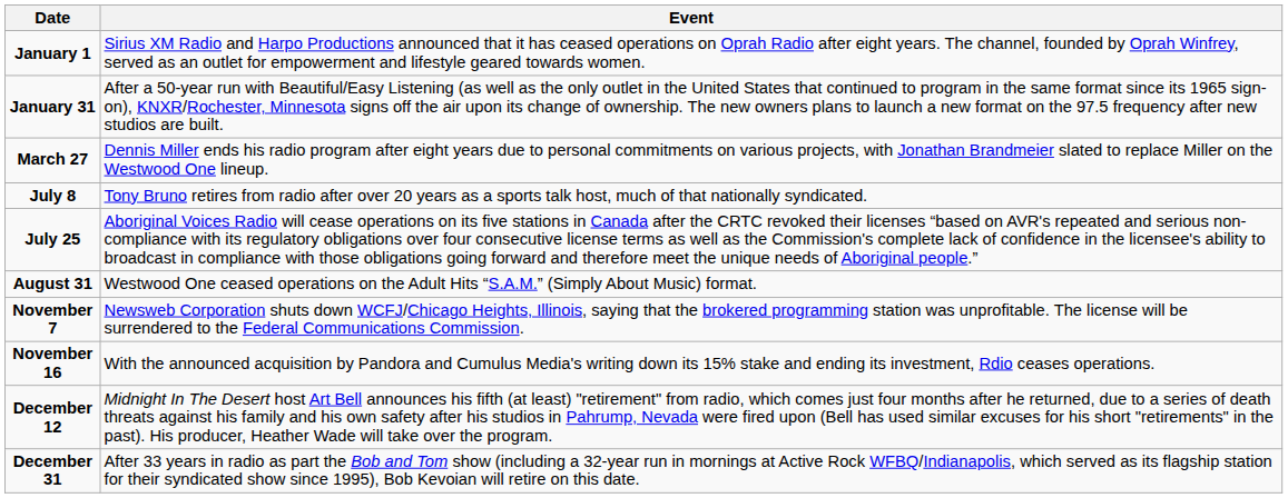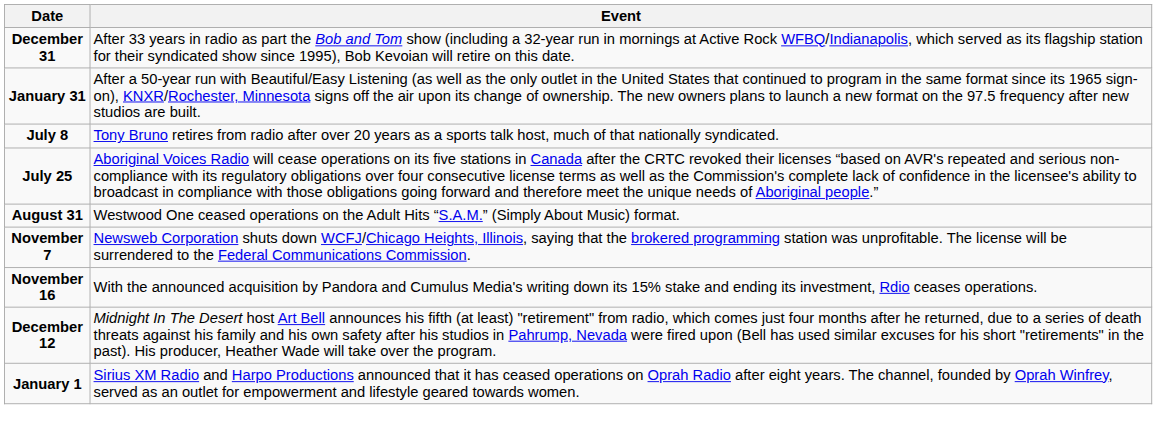 <table class="wikitable">
 <tr>
 <th>Date</th>
 <th>Event</th>
 </tr>
 <tr>
-<td style="text-align:center;"><strong>January 1</strong></td>
-<td><a href='#'>Sirius XM Radio</a> and <a href='#'>Harpo Productions</a> announced that it has ceased operations on <a href='#'>Oprah Radio</a> after eight years. The channel, founded by <a href='#'>Oprah Winfrey</a>, served as an outlet for empowerment and lifestyle geared towards women.</td>
+<td style="text-align:center;"><strong>December 31</strong></td>
+<td>After 33 years in radio as part the <em><a href='#'>Bob and Tom</a></em> show (including a 32-year run in mornings at Active Rock <a href='#'>WFBQ</a>/<a href='#'>Indianapolis</a>, which served as its flagship station for their syndicated show since 1995), Bob Kevoian will retire on this date.</td>
 </tr>
 <tr>
 <td style="text-align:center;"><strong>January 31</strong></td>
 <td>After a 50-year run with Beautiful/Easy Listening (as well as the only outlet in the United States that continued to program in the same format since its 1965 sign-on), <a href='#'>KNXR</a>/<a href='#'>Rochester, Minnesota</a> signs off the air upon its change of ownership. The new owners plans to launch a new format on the 97.5 frequency after new studios are built.</td>
-</tr>
-<tr>
-<td style="text-align:center;"><strong>March 27</strong></td>
-<td><a href='#'>Dennis Miller</a> ends his radio program after eight years due to personal commitments on various projects, with <a href='#'>Jonathan Brandmeier</a> slated to replace Miller on the <a href='#'>Westwood One</a> lineup.</td>
 </tr>
 <tr>
 <td style="text-align:center;"><strong>July 8</strong></td>
 <td><a href='#'>Tony Bruno</a> retires from radio after over 20 years as a sports talk host, much of that nationally syndicated.</td>
 </tr>
 <tr>
 <td style="text-align:center;"><strong>July 25</strong></td>
 <td><a href='#'>Aboriginal Voices Radio</a> will cease operations on its five stations in <a href='#'>Canada</a> after the CRTC revoked their licenses “based on AVR's repeated and serious non-compliance with its regulatory obligations over four consecutive license terms as well as the Commission's complete lack of confidence in the licensee's ability to broadcast in compliance with those obligations going forward and therefore meet the unique needs of <a href='#'>Aboriginal people</a>.”</td>
 </tr>
 <tr>
 <td style="text-align:center;"><strong>August 31</strong></td>
 <td>Westwood One ceased operations on the Adult Hits “<a href='#'>S.A.M.</a>” (Simply About Music) format.</td>
 </tr>
 <tr>
 <td style="text-align:center;"><strong>November 7</strong></td>
 <td><a href='#'>Newsweb Corporation</a> shuts down <a href='#'>WCFJ</a>/<a href='#'>Chicago Heights, Illinois</a>, saying that the <a href='#'>brokered programming</a> station was unprofitable. The license will be surrendered to the <a href='#'>Federal Communications Commission</a>.</td>
 </tr>
 <tr>
 <td style="text-align:center;"><strong>November 16</strong></td>
 <td>With the announced acquisition by Pandora and Cumulus Media's writing down its 15% stake and ending its investment, <a href='#'>Rdio</a> ceases operations.</td>
 </tr>
 <tr>
 <td style="text-align:center;"><strong>December 12</strong></td>
 <td><em>Midnight In The Desert</em> host <a href='#'>Art Bell</a> announces his fifth (at least) "retirement" from radio, which comes just four months after he returned, due to a series of death threats against his family and his own safety after his studios in <a href='#'>Pahrump, Nevada</a> were fired upon (Bell has used similar excuses for his short "retirements" in the past). His producer, Heather Wade will take over the program.</td>
 </tr>
 <tr>
-<td style="text-align:center;"><strong>December 31</strong></td>
-<td>After 33 years in radio as part the <em><a href='#'>Bob and Tom</a></em> show (including a 32-year run in mornings at Active Rock <a href='#'>WFBQ</a>/<a href='#'>Indianapolis</a>, which served as its flagship station for their syndicated show since 1995), Bob Kevoian will retire on this date.</td>
+<td style="text-align:center;"><strong>January 1</strong></td>
+<td><a href='#'>Sirius XM Radio</a> and <a href='#'>Harpo Productions</a> announced that it has ceased operations on <a href='#'>Oprah Radio</a> after eight years. The channel, founded by <a href='#'>Oprah Winfrey</a>, served as an outlet for empowerment and lifestyle geared towards women.</td>
 </tr>
 </table>
